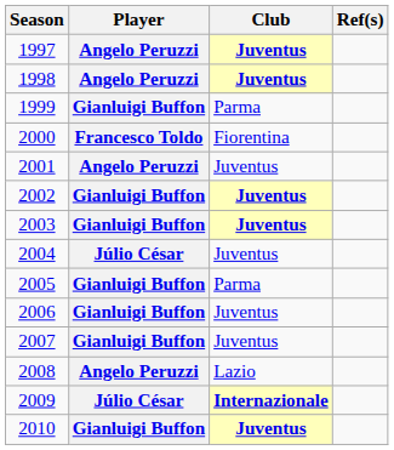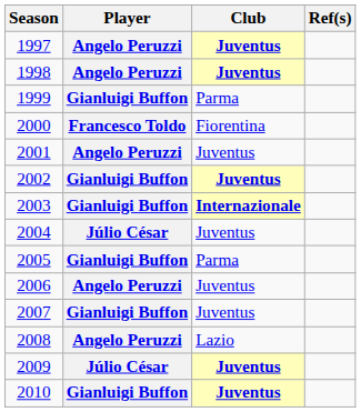 <table class="sortable wikitable plainrowheaders">
 <tr>
 <th>Season</th>
 <th>Player</th>
 <th>Club</th>
 <th>Ref(s)</th>
 </tr>
 <tr>
 <td style="text-align:center;"><a href='#'>1997</a></td>
 <th scope="row"> <a href='#'>Angelo Peruzzi</a></th>
 <th scope="row" style="background:#ffb"><a href='#'>Juventus</a></th>
 <td style="text-align:center;"></td>
 </tr>
 <tr>
 <td style="text-align:center;"><a href='#'>1998</a></td>
 <th scope="row"> <a href='#'>Angelo Peruzzi</a></th>
 <th scope="row" style="background:#ffb"><a href='#'>Juventus</a></th>
 <td style="text-align:center;"></td>
 </tr>
 <tr>
 <td style="text-align:center;"><a href='#'>1999</a></td>
 <th scope="row"> <a href='#'>Gianluigi Buffon</a></th>
 <td><a href='#'>Parma</a></td>
 <td style="text-align:center;"></td>
 </tr>
 <tr>
 <td style="text-align:center;"><a href='#'>2000</a></td>
 <th scope="row"> <a href='#'>Francesco Toldo</a></th>
 <td><a href='#'>Fiorentina</a></td>
 <td style="text-align:center;"></td>
 </tr>
 <tr>
 <td style="text-align:center;"><a href='#'>2001</a></td>
 <th scope="row"> <a href='#'>Angelo Peruzzi</a></th>
 <td><a href='#'>Juventus</a></td>
 <td style="text-align:center;"></td>
 </tr>
 <tr>
 <td style="text-align:center;"><a href='#'>2002</a></td>
 <th scope="row"> <a href='#'>Gianluigi Buffon</a></th>
 <th scope="row" style="background:#ffb"><a href='#'>Juventus</a></th>
 <td style="text-align:center;"></td>
 </tr>
 <tr>
 <td style="text-align:center;"><a href='#'>2003</a></td>
 <th scope="row"> <a href='#'>Gianluigi Buffon</a></th>
-<th scope="row" style="background:#ffb"><a href='#'>Juventus</a></th>
+<th scope="row" style="background:#ffb"><a href='#'>Internazionale</a></th>
 <td style="text-align:center;"></td>
 </tr>
 <tr>
 <td style="text-align:center;"><a href='#'>2004</a></td>
 <th scope="row"> <a href='#'>Júlio César</a></th>
 <td><a href='#'>Juventus</a></td>
 <td style="text-align:center;"></td>
 </tr>
 <tr>
 <td style="text-align:center;"><a href='#'>2005</a></td>
 <th scope="row"> <a href='#'>Gianluigi Buffon</a></th>
 <td><a href='#'>Parma</a></td>
 <td style="text-align:center;"></td>
 </tr>
 <tr>
 <td style="text-align:center;"><a href='#'>2006</a></td>
-<th scope="row"> <a href='#'>Gianluigi Buffon</a></th>
+<th scope="row"> <a href='#'>Angelo Peruzzi</a></th>
 <td><a href='#'>Juventus</a></td>
 <td style="text-align:center;"></td>
 </tr>
 <tr>
 <td style="text-align:center;"><a href='#'>2007</a></td>
 <th scope="row"> <a href='#'>Gianluigi Buffon</a></th>
 <td><a href='#'>Juventus</a></td>
 <td style="text-align:center;"></td>
 </tr>
 <tr>
 <td style="text-align:center;"><a href='#'>2008</a></td>
 <th scope="row"> <a href='#'>Angelo Peruzzi</a></th>
 <td><a href='#'>Lazio</a></td>
 <td style="text-align:center;"></td>
 </tr>
 <tr>
 <td style="text-align:center;"><a href='#'>2009</a></td>
 <th scope="row"> <a href='#'>Júlio César</a></th>
-<th scope="row" style="background:#ffb"><a href='#'>Internazionale</a></th>
+<th scope="row" style="background:#ffb"><a href='#'>Juventus</a></th>
 <td style="text-align:center;"></td>
 </tr>
 <tr>
 <td style="text-align:center;"><a href='#'>2010</a></td>
 <th scope="row"> <a href='#'>Gianluigi Buffon</a></th>
 <th scope="row" style="background:#ffb"><a href='#'>Juventus</a></th>
 <td style="text-align:center;"></td>
 </tr>
 </table>
